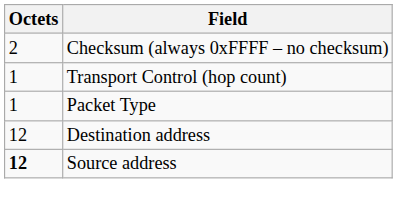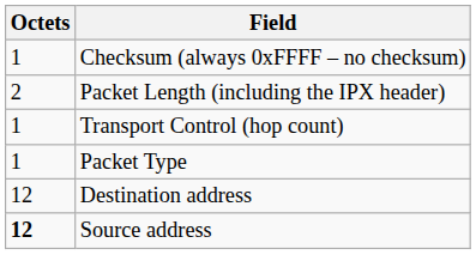 <table class=wikitable style="text-align:left;">
 <tr>
 <th>Octets</th>
 <th>Field</th>
 </tr>
 <tr>
+<td>1</td>
+<td>Checksum (always 0xFFFF – no checksum)</td>
+</tr>
+<tr>
 <td>2</td>
-<td>Checksum (always 0xFFFF – no checksum)</td>
+<td>Packet Length (including the IPX header)</td>
 </tr>
 <tr>
 <td>1</td>
 <td>Transport Control (hop count)</td>
 </tr>
 <tr>
 <td>1</td>
 <td>Packet Type</td>
 </tr>
 <tr>
 <td>12</td>
 <td>Destination address</td>
 </tr>
 <tr>
 <td><strong>12</strong></td>
 <td>Source address</td>
 </tr>
 </table>
